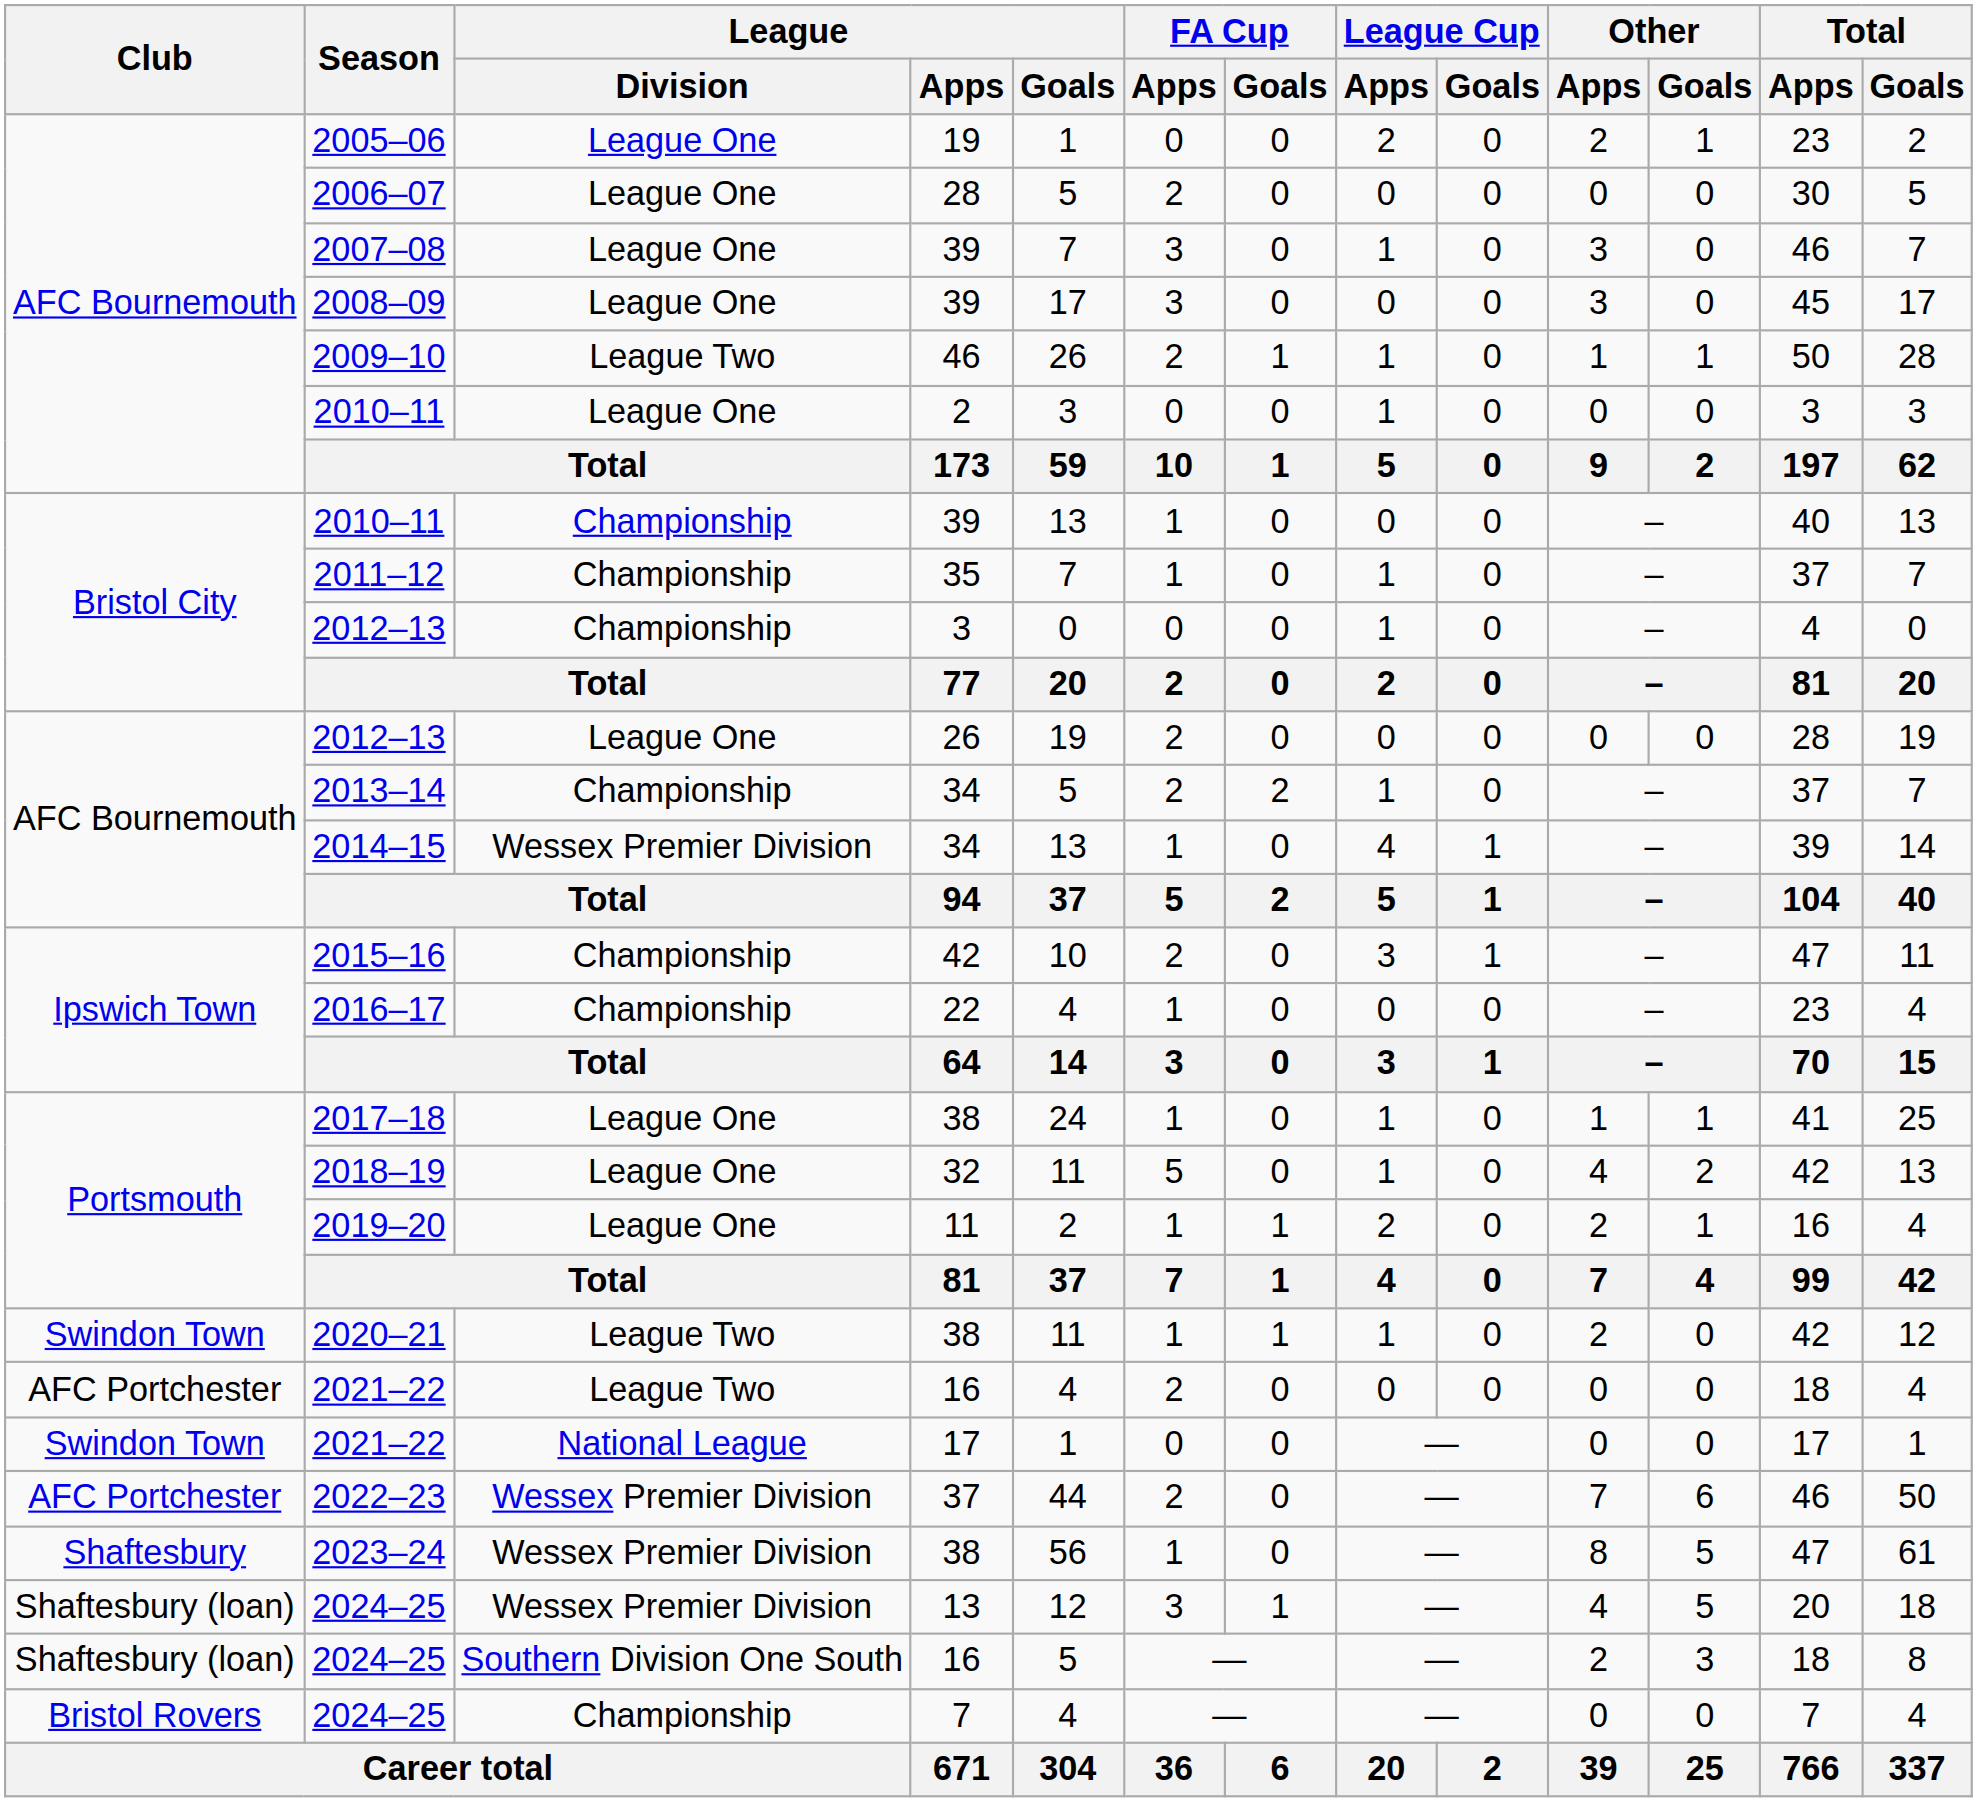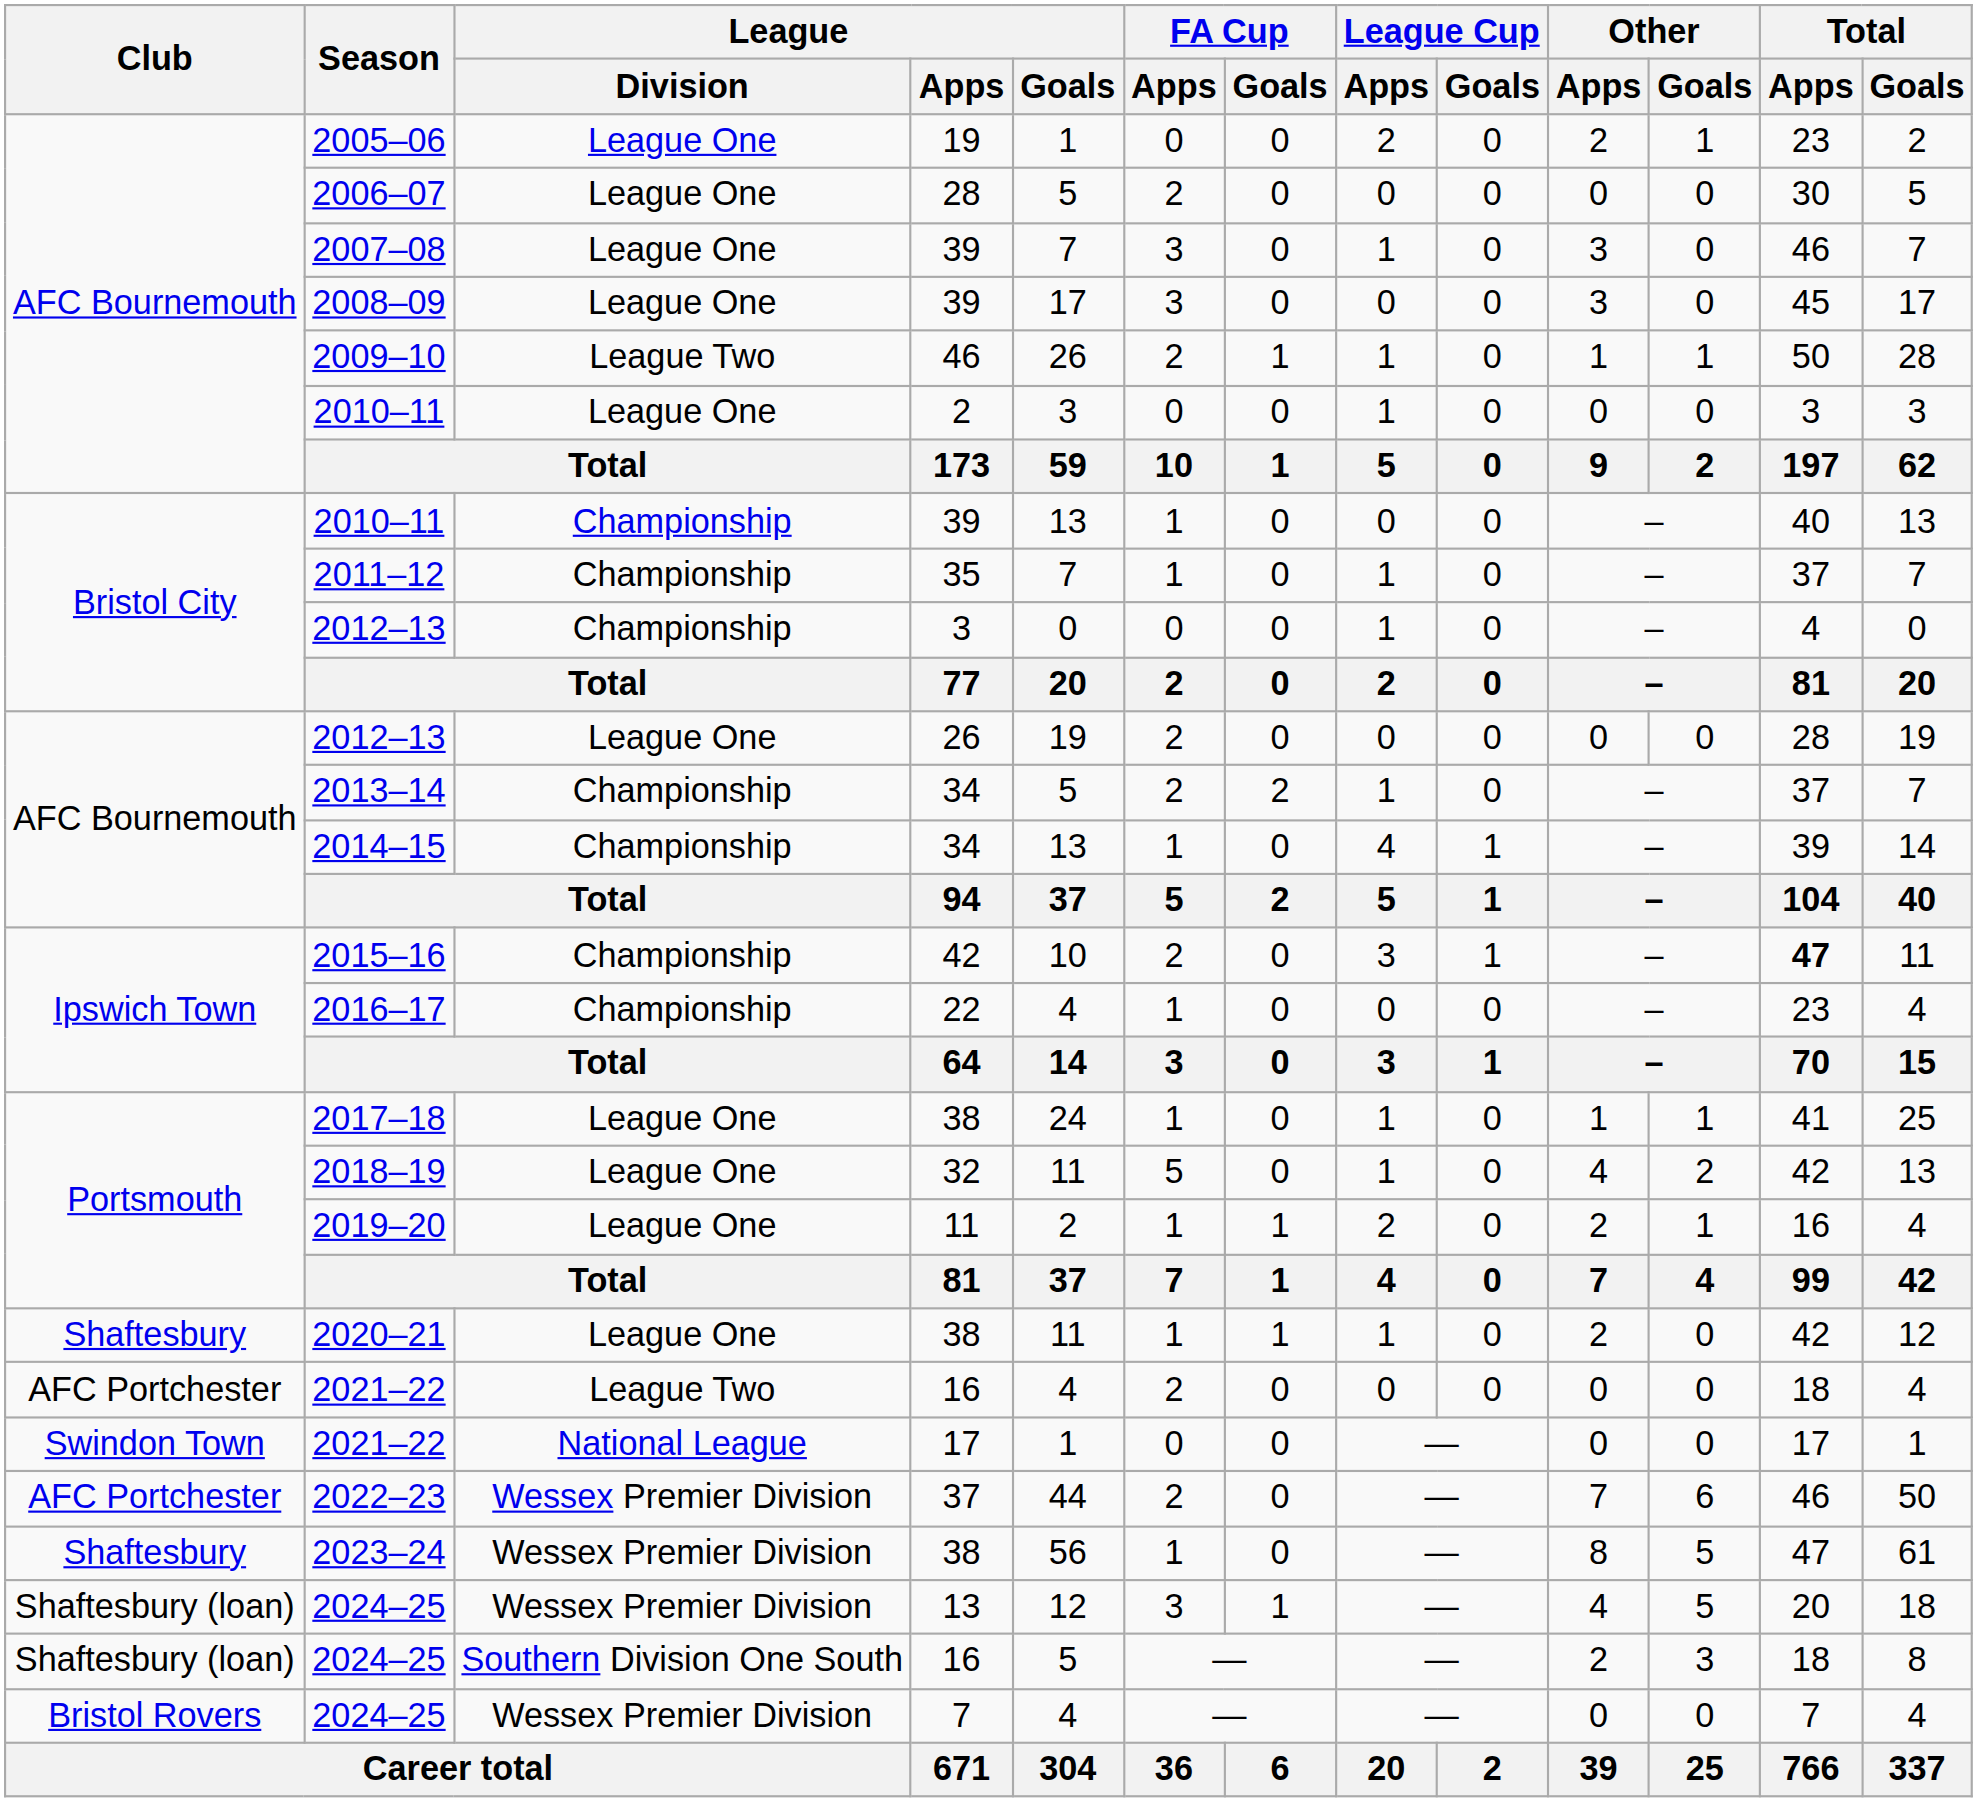 <table class="wikitable" style="text-align:center">
 <tr>
 <th rowspan="2">Club</th>
 <th rowspan="2">Season</th>
 <th colspan="3">League</th>
 <th colspan="2"><a href='#'>FA Cup</a></th>
 <th colspan="2"><a href='#'>League Cup</a></th>
 <th colspan="2">Other</th>
 <th colspan="2">Total</th>
 </tr>
 <tr>
 <th>Division</th>
 <th>Apps</th>
 <th>Goals</th>
 <th>Apps</th>
 <th>Goals</th>
 <th>Apps</th>
 <th>Goals</th>
 <th>Apps</th>
 <th>Goals</th>
 <th>Apps</th>
 <th>Goals</th>
 </tr>
 <tr>
 <td rowspan="7"><a href='#'>AFC Bournemouth</a></td>
 <td><a href='#'>2005–06</a></td>
 <td><a href='#'>League One</a></td>
 <td>19</td>
 <td>1</td>
 <td>0</td>
 <td>0</td>
 <td>2</td>
 <td>0</td>
 <td>2</td>
 <td>1</td>
 <td>23</td>
 <td>2</td>
 </tr>
 <tr>
 <td><a href='#'>2006–07</a></td>
 <td>League One</td>
 <td>28</td>
 <td>5</td>
 <td>2</td>
 <td>0</td>
 <td>0</td>
 <td>0</td>
 <td>0</td>
 <td>0</td>
 <td>30</td>
 <td>5</td>
 </tr>
 <tr>
 <td><a href='#'>2007–08</a></td>
 <td>League One</td>
 <td>39</td>
 <td>7</td>
 <td>3</td>
 <td>0</td>
 <td>1</td>
 <td>0</td>
 <td>3</td>
 <td>0</td>
 <td>46</td>
 <td>7</td>
 </tr>
 <tr>
 <td><a href='#'>2008–09</a></td>
 <td>League One</td>
 <td>39</td>
 <td>17</td>
 <td>3</td>
 <td>0</td>
 <td>0</td>
 <td>0</td>
 <td>3</td>
 <td>0</td>
 <td>45</td>
 <td>17</td>
 </tr>
 <tr>
 <td><a href='#'>2009–10</a></td>
 <td>League Two</td>
 <td>46</td>
 <td>26</td>
 <td>2</td>
 <td>1</td>
 <td>1</td>
 <td>0</td>
 <td>1</td>
 <td>1</td>
 <td>50</td>
 <td>28</td>
 </tr>
 <tr>
 <td><a href='#'>2010–11</a></td>
 <td>League One</td>
 <td>2</td>
 <td>3</td>
 <td>0</td>
 <td>0</td>
 <td>1</td>
 <td>0</td>
 <td>0</td>
 <td>0</td>
 <td>3</td>
 <td>3</td>
 </tr>
 <tr>
 <th colspan="2">Total</th>
 <th>173</th>
 <th>59</th>
 <th>10</th>
 <th>1</th>
 <th>5</th>
 <th>0</th>
 <th>9</th>
 <th>2</th>
 <th>197</th>
 <th>62</th>
 </tr>
 <tr>
 <td rowspan="4"><a href='#'>Bristol City</a></td>
 <td><a href='#'>2010–11</a></td>
 <td><a href='#'>Championship</a></td>
 <td>39</td>
 <td>13</td>
 <td>1</td>
 <td>0</td>
 <td>0</td>
 <td>0</td>
 <td colspan="2">–</td>
 <td>40</td>
 <td>13</td>
 </tr>
 <tr>
 <td><a href='#'>2011–12</a></td>
 <td>Championship</td>
 <td>35</td>
 <td>7</td>
 <td>1</td>
 <td>0</td>
 <td>1</td>
 <td>0</td>
 <td colspan="2">–</td>
 <td>37</td>
 <td>7</td>
 </tr>
 <tr>
 <td><a href='#'>2012–13</a></td>
 <td>Championship</td>
 <td>3</td>
 <td>0</td>
 <td>0</td>
 <td>0</td>
 <td>1</td>
 <td>0</td>
 <td colspan="2">–</td>
 <td>4</td>
 <td>0</td>
 </tr>
 <tr>
 <th colspan="2">Total</th>
 <th>77</th>
 <th>20</th>
 <th>2</th>
 <th>0</th>
 <th>2</th>
 <th>0</th>
 <th colspan="2">–</th>
 <th>81</th>
 <th>20</th>
 </tr>
 <tr>
 <td rowspan="4">AFC Bournemouth</td>
 <td><a href='#'>2012–13</a></td>
 <td>League One</td>
 <td>26</td>
 <td>19</td>
 <td>2</td>
 <td>0</td>
 <td>0</td>
 <td>0</td>
 <td>0</td>
 <td>0</td>
 <td>28</td>
 <td>19</td>
 </tr>
 <tr>
 <td><a href='#'>2013–14</a></td>
 <td>Championship</td>
 <td>34</td>
 <td>5</td>
 <td>2</td>
 <td>2</td>
 <td>1</td>
 <td>0</td>
 <td colspan="2">–</td>
 <td>37</td>
 <td>7</td>
 </tr>
 <tr>
 <td><a href='#'>2014–15</a></td>
-<td>Wessex Premier Division</td>
+<td>Championship</td>
 <td>34</td>
 <td>13</td>
 <td>1</td>
 <td>0</td>
 <td>4</td>
 <td>1</td>
 <td colspan="2">–</td>
 <td>39</td>
 <td>14</td>
 </tr>
 <tr>
 <th colspan="2">Total</th>
 <th>94</th>
 <th>37</th>
 <th>5</th>
 <th>2</th>
 <th>5</th>
 <th>1</th>
 <th colspan="2">–</th>
 <th>104</th>
 <th>40</th>
 </tr>
 <tr>
 <td rowspan="3"><a href='#'>Ipswich Town</a></td>
 <td><a href='#'>2015–16</a></td>
 <td>Championship</td>
 <td>42</td>
 <td>10</td>
 <td>2</td>
 <td>0</td>
 <td>3</td>
 <td>1</td>
 <td colspan="2">–</td>
-<td>47</td>
+<td><strong>47</strong></td>
 <td>11</td>
 </tr>
 <tr>
 <td><a href='#'>2016–17</a></td>
 <td>Championship</td>
 <td>22</td>
 <td>4</td>
 <td>1</td>
 <td>0</td>
 <td>0</td>
 <td>0</td>
 <td colspan="2">–</td>
 <td>23</td>
 <td>4</td>
 </tr>
 <tr>
 <th colspan="2">Total</th>
 <th>64</th>
 <th>14</th>
 <th>3</th>
 <th>0</th>
 <th>3</th>
 <th>1</th>
 <th colspan="2">–</th>
 <th>70</th>
 <th>15</th>
 </tr>
 <tr>
 <td rowspan="4"><a href='#'>Portsmouth</a></td>
 <td><a href='#'>2017–18</a></td>
 <td>League One</td>
 <td>38</td>
 <td>24</td>
 <td>1</td>
 <td>0</td>
 <td>1</td>
 <td>0</td>
 <td>1</td>
 <td>1</td>
 <td>41</td>
 <td>25</td>
 </tr>
 <tr>
 <td><a href='#'>2018–19</a></td>
 <td>League One</td>
 <td>32</td>
 <td>11</td>
 <td>5</td>
 <td>0</td>
 <td>1</td>
 <td>0</td>
 <td>4</td>
 <td>2</td>
 <td>42</td>
 <td>13</td>
 </tr>
 <tr>
 <td><a href='#'>2019–20</a></td>
 <td>League One</td>
 <td>11</td>
 <td>2</td>
 <td>1</td>
 <td>1</td>
 <td>2</td>
 <td>0</td>
 <td>2</td>
 <td>1</td>
 <td>16</td>
 <td>4</td>
 </tr>
 <tr>
 <th colspan="2">Total</th>
 <th>81</th>
 <th>37</th>
 <th>7</th>
 <th>1</th>
 <th>4</th>
 <th>0</th>
 <th>7</th>
 <th>4</th>
 <th>99</th>
 <th>42</th>
 </tr>
 <tr>
-<td><a href='#'>Swindon Town</a></td>
+<td><a href='#'>Shaftesbury</a></td>
 <td><a href='#'>2020–21</a></td>
-<td>League Two</td>
+<td>League One</td>
 <td>38</td>
 <td>11</td>
 <td>1</td>
 <td>1</td>
 <td>1</td>
 <td>0</td>
 <td>2</td>
 <td>0</td>
 <td>42</td>
 <td>12</td>
 </tr>
 <tr>
 <td>AFC Portchester</td>
 <td><a href='#'>2021–22</a></td>
 <td>League Two</td>
 <td>16</td>
 <td>4</td>
 <td>2</td>
 <td>0</td>
 <td>0</td>
 <td>0</td>
 <td>0</td>
 <td>0</td>
 <td>18</td>
 <td>4</td>
 </tr>
 <tr>
 <td><a href='#'>Swindon Town</a></td>
 <td><a href='#'>2021–22</a></td>
 <td><a href='#'>National League</a></td>
 <td>17</td>
 <td>1</td>
 <td>0</td>
 <td>0</td>
 <td colspan="2">—</td>
 <td>0</td>
 <td>0</td>
 <td>17</td>
 <td>1</td>
 </tr>
 <tr>
 <td><a href='#'>AFC Portchester</a></td>
 <td><a href='#'>2022–23</a></td>
 <td><a href='#'>Wessex</a> Premier Division</td>
 <td>37</td>
 <td>44</td>
 <td>2</td>
 <td>0</td>
 <td colspan=2>—</td>
 <td>7</td>
 <td>6</td>
 <td>46</td>
 <td>50</td>
 </tr>
 <tr>
 <td><a href='#'>Shaftesbury</a></td>
 <td><a href='#'>2023–24</a></td>
 <td>Wessex Premier Division</td>
 <td>38</td>
 <td>56</td>
 <td>1</td>
 <td>0</td>
 <td colspan=2>—</td>
 <td>8</td>
 <td>5</td>
 <td>47</td>
 <td>61</td>
 </tr>
 <tr>
 <td>Shaftesbury (loan)</td>
 <td><a href='#'>2024–25</a></td>
 <td>Wessex Premier Division</td>
 <td>13</td>
 <td>12</td>
 <td>3</td>
 <td>1</td>
 <td colspan=2>—</td>
 <td>4</td>
 <td>5</td>
 <td>20</td>
 <td>18</td>
 </tr>
 <tr>
 <td>Shaftesbury (loan)</td>
 <td><a href='#'>2024–25</a></td>
 <td><a href='#'>Southern</a> Division One South</td>
 <td>16</td>
 <td>5</td>
 <td colspan=2>—</td>
 <td colspan=2>—</td>
 <td>2</td>
 <td>3</td>
 <td>18</td>
 <td>8</td>
 </tr>
 <tr>
 <td><a href='#'>Bristol Rovers</a></td>
 <td><a href='#'>2024–25</a></td>
-<td>Championship</td>
+<td>Wessex Premier Division</td>
 <td>7</td>
 <td>4</td>
 <td colspan=2>—</td>
 <td colspan=2>—</td>
 <td>0</td>
 <td>0</td>
 <td>7</td>
 <td>4</td>
 </tr>
 <tr>
 <th colspan="3">Career total</th>
 <th>671</th>
 <th>304</th>
 <th>36</th>
 <th>6</th>
 <th>20</th>
 <th>2</th>
 <th>39</th>
 <th>25</th>
 <th>766</th>
 <th>337</th>
 </tr>
 </table>
